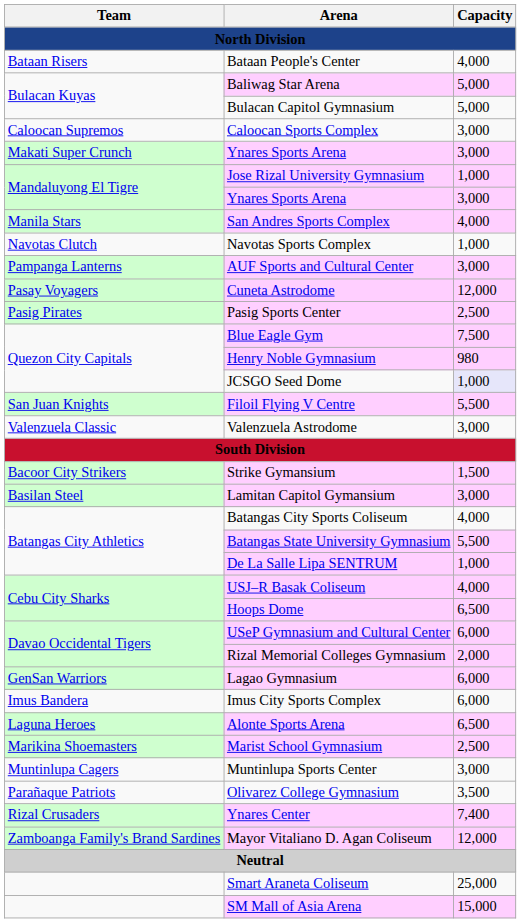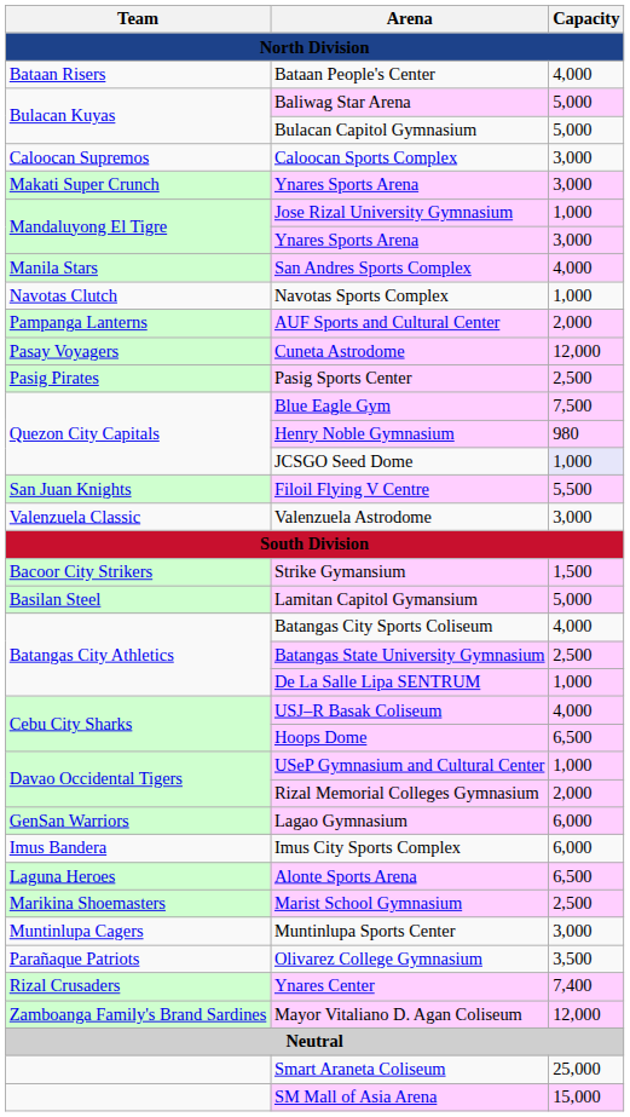 <table class="wikitable">
 <tr>
 <th>Team</th>
 <th>Arena</th>
 <th>Capacity</th>
 </tr>
 <tr>
 <th colspan="3" style="background:#1D428A;"><span>North Division</span></th>
 </tr>
 <tr>
 <td><a href='#'>Bataan Risers</a></td>
 <td>Bataan People's Center</td>
 <td>4,000</td>
 </tr>
 <tr>
 <td rowspan="2"><a href='#'>Bulacan Kuyas</a></td>
 <td style="background:#FFCFFF;">Baliwag Star Arena</td>
 <td style="background:#FFCFFF;">5,000</td>
 </tr>
 <tr>
 <td>Bulacan Capitol Gymnasium</td>
 <td>5,000</td>
 </tr>
 <tr>
 <td><a href='#'>Caloocan Supremos</a></td>
 <td><a href='#'>Caloocan Sports Complex</a></td>
 <td>3,000</td>
 </tr>
 <tr>
 <td style="background:#CFFFCF;"><a href='#'>Makati Super Crunch</a></td>
 <td style="background:#FFCFFF;"><a href='#'>Ynares Sports Arena</a></td>
 <td style="background:#FFCFFF;">3,000</td>
 </tr>
 <tr>
 <td rowspan="2" style="background:#CFFFCF;"><a href='#'>Mandaluyong El Tigre</a></td>
 <td style="background:#FFCFFF;"><a href='#'>Jose Rizal University Gymnasium</a></td>
 <td style="background:#FFCFFF;">1,000</td>
 </tr>
 <tr>
 <td style="background:#FFCFFF;"><a href='#'>Ynares Sports Arena</a></td>
 <td style="background:#FFCFFF;">3,000</td>
 </tr>
 <tr>
 <td style="background:#CFFFCF;"><a href='#'>Manila Stars</a></td>
 <td style="background:#FFCFFF;"><a href='#'>San Andres Sports Complex</a></td>
 <td style="background:#FFCFFF;">4,000</td>
 </tr>
 <tr>
 <td><a href='#'>Navotas Clutch</a></td>
 <td>Navotas Sports Complex</td>
 <td>1,000</td>
 </tr>
 <tr>
 <td style="background:#CFFFCF;"><a href='#'>Pampanga Lanterns</a></td>
 <td style="background:#FFCFFF;"><a href='#'>AUF Sports and Cultural Center</a></td>
-<td style="background:#FFCFFF;">3,000</td>
+<td style="background:#FFCFFF;">2,000</td>
 </tr>
 <tr>
 <td style="background:#CFFFCF;"><a href='#'>Pasay Voyagers</a></td>
 <td style="background:#FFCFFF;"><a href='#'>Cuneta Astrodome</a></td>
 <td style="background:#FFCFFF;">12,000</td>
 </tr>
 <tr>
 <td style="background:#CFFFCF;"><a href='#'>Pasig Pirates</a></td>
 <td style="background:#FFCFFF;">Pasig Sports Center</td>
 <td style="background:#FFCFFF;">2,500</td>
 </tr>
 <tr>
 <td rowspan="3"><a href='#'>Quezon City Capitals</a></td>
 <td style="background:#FFCFFF;"><a href='#'>Blue Eagle Gym</a></td>
 <td style="background:#FFCFFF;">7,500</td>
 </tr>
 <tr>
 <td style="background:#FFCFFF;"><a href='#'>Henry Noble Gymnasium</a></td>
 <td style="background:#FFCFFF;">980</td>
 </tr>
 <tr>
 <td>JCSGO Seed Dome</td>
 <td style="background: lavender;">1,000</td>
 </tr>
 <tr>
 <td style="background:#CFFFCF;"><a href='#'>San Juan Knights</a></td>
 <td style="background:#FFCFFF;"><a href='#'>Filoil Flying V Centre</a></td>
 <td style="background:#FFCFFF;">5,500</td>
 </tr>
 <tr>
 <td><a href='#'>Valenzuela Classic</a></td>
 <td>Valenzuela Astrodome</td>
 <td>3,000</td>
 </tr>
 <tr>
 <th colspan="3" style="background:#C8102E;"><span>South Division</span></th>
 </tr>
 <tr>
 <td style="background:#CFFFCF;"><a href='#'>Bacoor City Strikers</a></td>
 <td style="background:#FFCFFF;">Strike Gymansium</td>
 <td style="background:#FFCFFF;">1,500</td>
 </tr>
 <tr>
 <td style="background:#CFFFCF;"><a href='#'>Basilan Steel</a></td>
 <td style="background:#FFCFFF;">Lamitan Capitol Gymansium</td>
-<td style="background:#FFCFFF;">3,000</td>
+<td style="background:#FFCFFF;">5,000</td>
 </tr>
 <tr>
 <td rowspan="3"><a href='#'>Batangas City Athletics</a></td>
 <td>Batangas City Sports Coliseum</td>
 <td>4,000</td>
 </tr>
 <tr>
 <td style="background:#FFCFFF;"><a href='#'>Batangas State University Gymnasium</a></td>
-<td style="background:#FFCFFF;">5,500</td>
+<td style="background:#FFCFFF;">2,500</td>
 </tr>
 <tr>
 <td style="background:#FFCFFF;"><a href='#'>De La Salle Lipa SENTRUM</a></td>
 <td style="background:#FFCFFF;">1,000</td>
 </tr>
 <tr>
 <td rowspan="2" style="background:#CFFFCF;"><a href='#'>Cebu City Sharks</a></td>
 <td style="background:#FFCFFF;"><a href='#'>USJ–R Basak Coliseum</a></td>
 <td style="background:#FFCFFF;">4,000</td>
 </tr>
 <tr>
 <td style="background:#FFCFFF;"><a href='#'>Hoops Dome</a></td>
 <td style="background:#FFCFFF;">6,500</td>
 </tr>
 <tr>
 <td rowspan="2" style="background:#CFFFCF;"><a href='#'>Davao Occidental Tigers</a></td>
 <td style="background:#FFCFFF;"><a href='#'>USeP Gymnasium and Cultural Center</a></td>
-<td style="background:#FFCFFF;">6,000</td>
+<td style="background:#FFCFFF;">1,000</td>
 </tr>
 <tr>
 <td style="background:#FFCFFF;">Rizal Memorial Colleges Gymnasium</td>
 <td style="background:#FFCFFF;">2,000</td>
 </tr>
 <tr>
 <td style="background:#CFFFCF;"><a href='#'>GenSan Warriors</a></td>
 <td style="background:#FFCFFF;">Lagao Gymnasium</td>
 <td style="background:#FFCFFF;">6,000</td>
 </tr>
 <tr>
 <td><a href='#'>Imus Bandera</a></td>
 <td>Imus City Sports Complex</td>
 <td>6,000</td>
 </tr>
 <tr>
 <td style="background:#CFFFCF;"><a href='#'>Laguna Heroes</a></td>
 <td style="background:#FFCFFF;"><a href='#'>Alonte Sports Arena</a></td>
 <td style="background:#FFCFFF;">6,500</td>
 </tr>
 <tr>
 <td style="background:#CFFFCF;"><a href='#'>Marikina Shoemasters</a></td>
 <td style="background:#FFCFFF;"><a href='#'>Marist School Gymnasium</a></td>
 <td style="background:#FFCFFF;">2,500</td>
 </tr>
 <tr>
 <td><a href='#'>Muntinlupa Cagers</a></td>
 <td>Muntinlupa Sports Center</td>
 <td>3,000</td>
 </tr>
 <tr>
 <td><a href='#'>Parañaque Patriots</a></td>
 <td><a href='#'>Olivarez College Gymnasium</a></td>
 <td>3,500</td>
 </tr>
 <tr>
 <td style="background:#CFFFCF;"><a href='#'>Rizal Crusaders</a></td>
 <td style="background:#FFCFFF;"><a href='#'>Ynares Center</a></td>
 <td style="background:#FFCFFF;">7,400</td>
 </tr>
 <tr>
 <td style="background:#CFFFCF;"><a href='#'>Zamboanga Family's Brand Sardines</a></td>
 <td style="background:#FFCFFF;">Mayor Vitaliano D. Agan Coliseum</td>
 <td style="background:#FFCFFF;">12,000</td>
 </tr>
 <tr>
 <th colspan="3" style="background:#CFCFCF;">Neutral</th>
 </tr>
 <tr>
 <td></td>
 <td><a href='#'>Smart Araneta Coliseum</a></td>
 <td>25,000</td>
 </tr>
 <tr>
 <td></td>
 <td style="background:#FFCFFF;"><a href='#'>SM Mall of Asia Arena</a></td>
 <td style="background:#FFCFFF;">15,000</td>
 </tr>
 </table>
